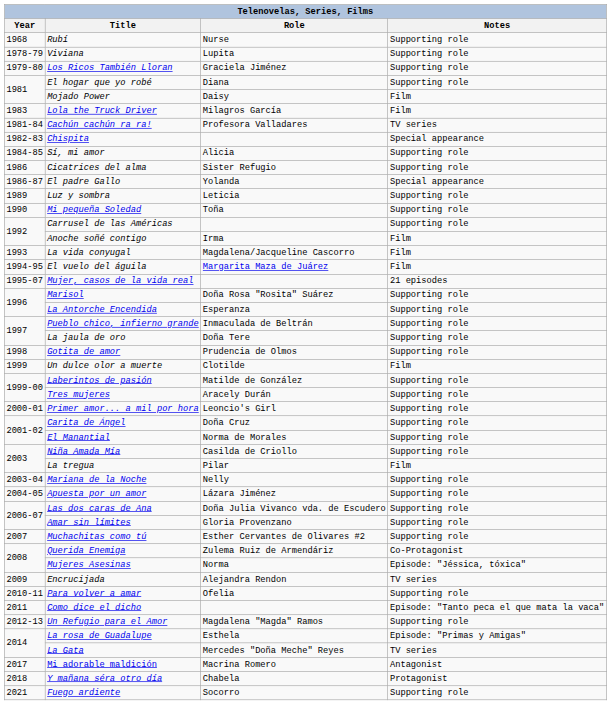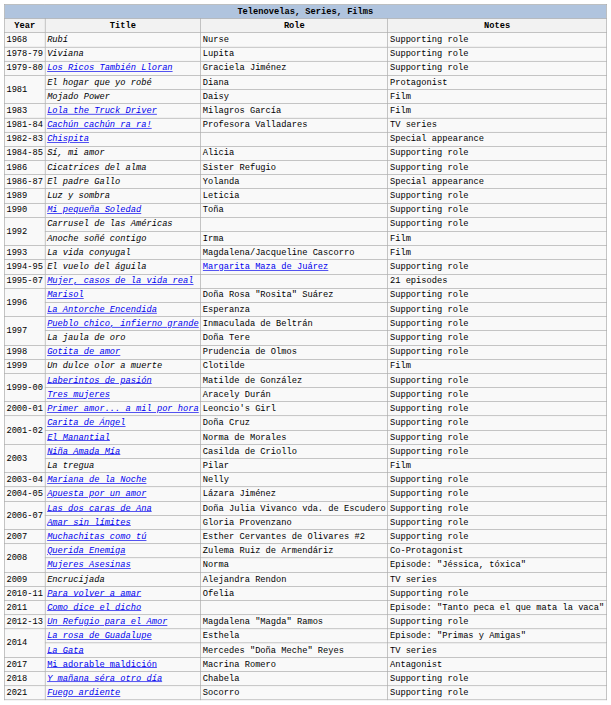 <table class="wikitable">
 <tr>
 <th colspan="5" style="background:LightSteelBlue;">Telenovelas, Series, Films</th>
 </tr>
 <tr>
 <th>Year</th>
 <th>Title</th>
 <th>Role</th>
 <th>Notes</th>
 </tr>
 <tr>
 <td>1968</td>
 <td><em>Rubí </em></td>
 <td>Nurse</td>
 <td>Supporting role</td>
 </tr>
 <tr>
 <td>1978-79</td>
 <td><em>Viviana </em></td>
 <td>Lupita</td>
 <td>Supporting role</td>
 </tr>
 <tr>
 <td>1979-80</td>
 <td><em><a href='#'>Los Ricos También Lloran</a></em></td>
 <td>Graciela Jiménez</td>
 <td>Supporting role</td>
 </tr>
 <tr>
 <td rowspan=2>1981</td>
 <td><em>El hogar que yo robé</em></td>
 <td>Diana</td>
-<td>Supporting role</td>
+<td>Protagonist</td>
 </tr>
 <tr>
 <td><em>Mojado Power</em></td>
 <td>Daisy</td>
 <td>Film</td>
 </tr>
 <tr>
 <td>1983</td>
 <td><em><a href='#'>Lola the Truck Driver</a></em></td>
 <td>Milagros García</td>
 <td>Film</td>
 </tr>
 <tr>
 <td>1981-84</td>
 <td><em><a href='#'>Cachún cachún ra ra!</a></em></td>
 <td>Profesora Valladares</td>
 <td>TV series</td>
 </tr>
 <tr>
 <td>1982-83</td>
 <td><em><a href='#'>Chispita</a></em></td>
 <td></td>
 <td>Special appearance</td>
 </tr>
 <tr>
 <td>1984-85</td>
 <td><em>Sí, mi amor</em></td>
 <td>Alicia</td>
 <td>Supporting role</td>
 </tr>
 <tr>
 <td>1986</td>
 <td><em>Cicatrices del alma</em></td>
 <td>Sister Refugio</td>
 <td>Supporting role</td>
 </tr>
 <tr>
 <td>1986-87</td>
 <td><em>El padre Gallo</em></td>
 <td>Yolanda</td>
 <td>Special appearance</td>
 </tr>
 <tr>
 <td>1989</td>
 <td><em>Luz y sombra</em></td>
 <td>Leticia</td>
 <td>Supporting role</td>
 </tr>
 <tr>
 <td>1990</td>
 <td><em><a href='#'>Mi pequeña Soledad</a></em></td>
 <td>Toña</td>
 <td>Supporting role</td>
 </tr>
 <tr>
 <td rowspan=2>1992</td>
 <td><em>Carrusel de las Américas</em></td>
 <td></td>
 <td>Supporting role</td>
 </tr>
 <tr>
 <td><em>Anoche soñé contigo </em></td>
 <td>Irma</td>
 <td>Film</td>
 </tr>
 <tr>
 <td>1993</td>
 <td><em>La vida conyugal</em></td>
 <td>Magdalena/Jacqueline Cascorro</td>
 <td>Film</td>
 </tr>
 <tr>
 <td>1994-95</td>
 <td><em>El vuelo del águila</em></td>
 <td><a href='#'>Margarita Maza de Juárez</a></td>
-<td>Film</td>
+<td>Supporting role</td>
 </tr>
 <tr>
 <td>1995-07</td>
 <td><em><a href='#'>Mujer, casos de la vida real</a></em></td>
 <td></td>
 <td>21 episodes</td>
 </tr>
 <tr>
 <td rowspan=2>1996</td>
 <td><em><a href='#'>Marisol</a></em></td>
 <td>Doña Rosa "Rosita" Suárez</td>
 <td>Supporting role</td>
 </tr>
 <tr>
 <td><em><a href='#'>La Antorche Encendida</a></em></td>
 <td>Esperanza</td>
 <td>Supporting role</td>
 </tr>
 <tr>
 <td rowspan=2>1997</td>
 <td><em><a href='#'>Pueblo chico, infierno grande</a></em></td>
 <td>Inmaculada de Beltrán</td>
 <td>Supporting role</td>
 </tr>
 <tr>
 <td><em>La jaula de oro</em></td>
 <td>Doña Tere</td>
 <td>Supporting role</td>
 </tr>
 <tr>
 <td>1998</td>
 <td><em><a href='#'>Gotita de amor</a></em></td>
 <td>Prudencia de Olmos</td>
 <td>Supporting role</td>
 </tr>
 <tr>
 <td>1999</td>
 <td><em>Un dulce olor a muerte</em></td>
 <td>Clotilde</td>
 <td>Film</td>
 </tr>
 <tr>
 <td rowspan=2>1999-00</td>
 <td><em><a href='#'>Laberintos de pasión</a></em></td>
 <td>Matilde de González</td>
 <td>Supporting role</td>
 </tr>
 <tr>
 <td><em><a href='#'>Tres mujeres</a></em></td>
 <td>Aracely Durán</td>
 <td>Supporting role</td>
 </tr>
 <tr>
 <td>2000-01</td>
 <td><em><a href='#'>Primer amor... a mil por hora</a></em></td>
 <td>Leoncio's Girl</td>
 <td>Supporting role</td>
 </tr>
 <tr>
 <td rowspan=2>2001-02</td>
 <td><em><a href='#'>Carita de Ángel</a></em></td>
 <td>Doña Cruz</td>
 <td>Supporting role</td>
 </tr>
 <tr>
 <td><em><a href='#'>El Manantial</a></em></td>
 <td>Norma de Morales</td>
 <td>Supporting role</td>
 </tr>
 <tr>
 <td rowspan=2>2003</td>
 <td><em><a href='#'>Niña Amada Mía</a></em></td>
 <td>Casilda de Criollo</td>
 <td>Supporting role</td>
 </tr>
 <tr>
 <td><em>La tregua</em></td>
 <td>Pilar</td>
 <td>Film</td>
 </tr>
 <tr>
 <td>2003-04</td>
 <td><em><a href='#'>Mariana de la Noche</a></em></td>
 <td>Nelly</td>
 <td>Supporting role</td>
 </tr>
 <tr>
 <td>2004-05</td>
 <td><em><a href='#'>Apuesta por un amor</a></em></td>
 <td>Lázara Jiménez</td>
 <td>Supporting role</td>
 </tr>
 <tr>
 <td rowspan=2>2006-07</td>
 <td><em><a href='#'>Las dos caras de Ana</a></em></td>
 <td>Doña Julia Vivanco vda. de Escudero</td>
 <td>Supporting role</td>
 </tr>
 <tr>
 <td><em><a href='#'>Amar sin límites</a></em></td>
 <td>Gloria Provenzano</td>
 <td>Supporting role</td>
 </tr>
 <tr>
 <td>2007</td>
 <td><em><a href='#'>Muchachitas como tú</a></em></td>
 <td>Esther Cervantes de Olivares #2</td>
 <td>Supporting role</td>
 </tr>
 <tr>
 <td rowspan=2>2008</td>
 <td><em><a href='#'>Querida Enemiga</a></em></td>
 <td>Zulema Ruiz de Armendáriz</td>
 <td>Co-Protagonist</td>
 </tr>
 <tr>
 <td><em><a href='#'>Mujeres Asesinas</a></em></td>
 <td>Norma</td>
 <td>Episode: "Jéssica, tóxica"</td>
 </tr>
 <tr>
 <td>2009</td>
 <td><em>Encrucijada</em></td>
 <td>Alejandra Rendon</td>
 <td>TV series</td>
 </tr>
 <tr>
 <td>2010-11</td>
 <td><em><a href='#'>Para volver a amar</a></em></td>
 <td>Ofelia</td>
 <td>Supporting role</td>
 </tr>
 <tr>
 <td>2011</td>
 <td><em><a href='#'>Como dice el dicho</a></em></td>
 <td></td>
 <td>Episode: "Tanto peca el que mata la vaca"</td>
 </tr>
 <tr>
 <td>2012-13</td>
 <td><em><a href='#'>Un Refugio para el Amor</a></em></td>
 <td>Magdalena "Magda" Ramos</td>
 <td>Supporting role</td>
 </tr>
 <tr>
 <td rowspan=2>2014</td>
 <td><em><a href='#'>La rosa de Guadalupe</a></em></td>
 <td>Esthela</td>
 <td>Episode: "Primas y Amigas"</td>
 </tr>
 <tr>
 <td><em><a href='#'>La Gata</a></em></td>
 <td>Mercedes "Doña Meche" Reyes</td>
 <td>TV series</td>
 </tr>
 <tr>
 <td>2017</td>
 <td><a href='#'>Mi adorable maldición</a></td>
 <td>Macrina Romero</td>
 <td>Antagonist</td>
 </tr>
 <tr>
 <td>2018</td>
 <td><em><a href='#'>Y mañana séra otro día</a></em></td>
 <td>Chabela</td>
-<td>Protagonist</td>
+<td>Supporting role</td>
 </tr>
 <tr>
 <td>2021</td>
 <td><em><a href='#'>Fuego ardiente</a></em></td>
 <td>Socorro</td>
 <td>Supporting role</td>
 </tr>
 </table>
